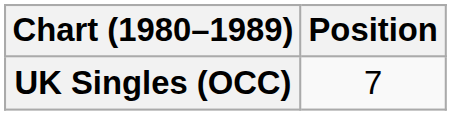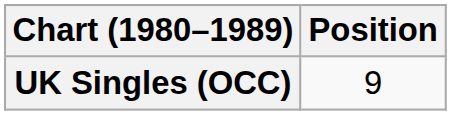 <table class="wikitable plainrowheaders" style="text-align:center">
 <tr>
 <th scope="col">Chart (1980–1989)</th>
 <th scope="col">Position</th>
 </tr>
 <tr>
 <th scope="row">UK Singles (OCC)</th>
-<td>7</td>
+<td>9</td>
 </tr>
 </table>
